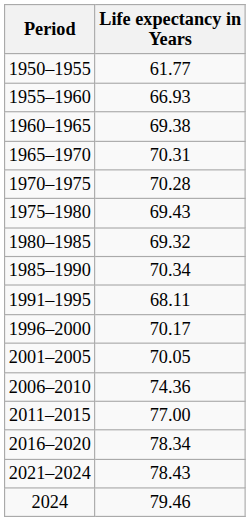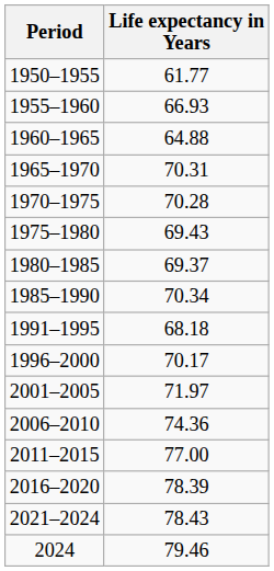 <table class="wikitable sortable" style="text-align:center">
 <tr>
 <th>Period</th>
 <th>Life expectancy in<br>Years</th>
 </tr>
 <tr>
 <td>1950–1955</td>
 <td>61.77</td>
 </tr>
 <tr>
 <td>1955–1960</td>
 <td> 66.93</td>
 </tr>
 <tr>
 <td>1960–1965</td>
-<td> 69.38</td>
+<td> 64.88</td>
 </tr>
 <tr>
 <td>1965–1970</td>
 <td> 70.31</td>
 </tr>
 <tr>
 <td>1970–1975</td>
 <td> 70.28</td>
 </tr>
 <tr>
 <td>1975–1980</td>
 <td> 69.43</td>
 </tr>
 <tr>
 <td>1980–1985</td>
-<td> 69.32</td>
+<td> 69.37</td>
 </tr>
 <tr>
 <td>1985–1990</td>
 <td> 70.34</td>
 </tr>
 <tr>
 <td>1991–1995</td>
-<td> 68.11</td>
+<td> 68.18</td>
 </tr>
 <tr>
 <td>1996–2000</td>
 <td> 70.17</td>
 </tr>
 <tr>
 <td>2001–2005</td>
-<td> 70.05</td>
+<td> 71.97</td>
 </tr>
 <tr>
 <td>2006–2010</td>
 <td> 74.36</td>
 </tr>
 <tr>
 <td>2011–2015</td>
 <td> 77.00</td>
 </tr>
 <tr>
 <td>2016–2020</td>
-<td> 78.34</td>
+<td> 78.39</td>
 </tr>
 <tr>
 <td>2021–2024</td>
 <td> 78.43</td>
 </tr>
 <tr>
 <td>2024</td>
 <td> 79.46</td>
 </tr>
 </table>
